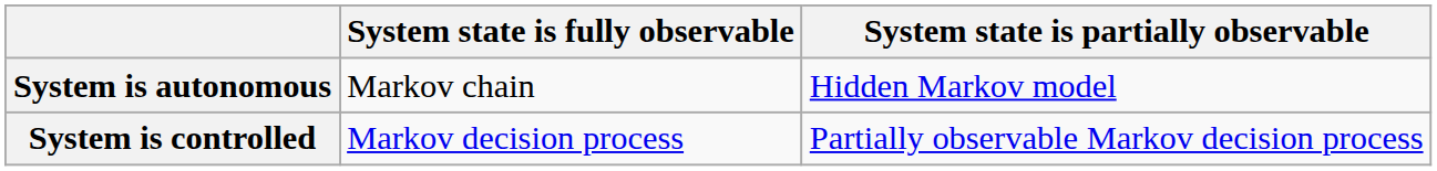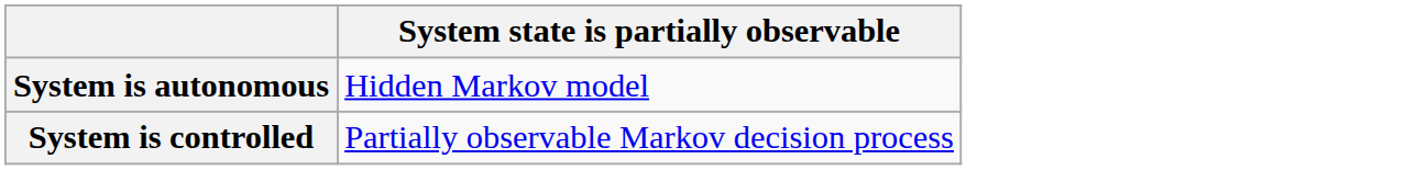 <table class="wikitable" style="border-spacing: 2px; border: 1px solid darkgray;">
 <tr>
 <th></th>
-<th>System state is fully observable</th>
 <th>System state is partially observable</th>
 </tr>
 <tr>
 <th>System is autonomous</th>
-<td>Markov chain</td>
 <td><a href='#'>Hidden Markov model</a></td>
 </tr>
 <tr>
 <th>System is controlled</th>
-<td><a href='#'>Markov decision process</a></td>
 <td><a href='#'>Partially observable Markov decision process</a></td>
 </tr>
 </table>
